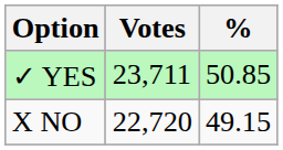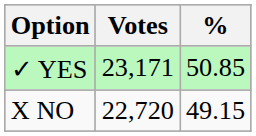 <table class="wikitable">
 <tr>
 <th>Option</th>
 <th>Votes</th>
 <th>%</th>
 </tr>
 <tr>
 <td style=background:#bbf8be>✓ YES</td>
-<td style=background:#bbf8be>23,711</td>
+<td style=background:#bbf8be>23,171</td>
 <td style=background:#bbf8be>50.85</td>
 </tr>
 <tr>
 <td>X NO</td>
 <td>22,720</td>
 <td>49.15</td>
 </tr>
 </table>
